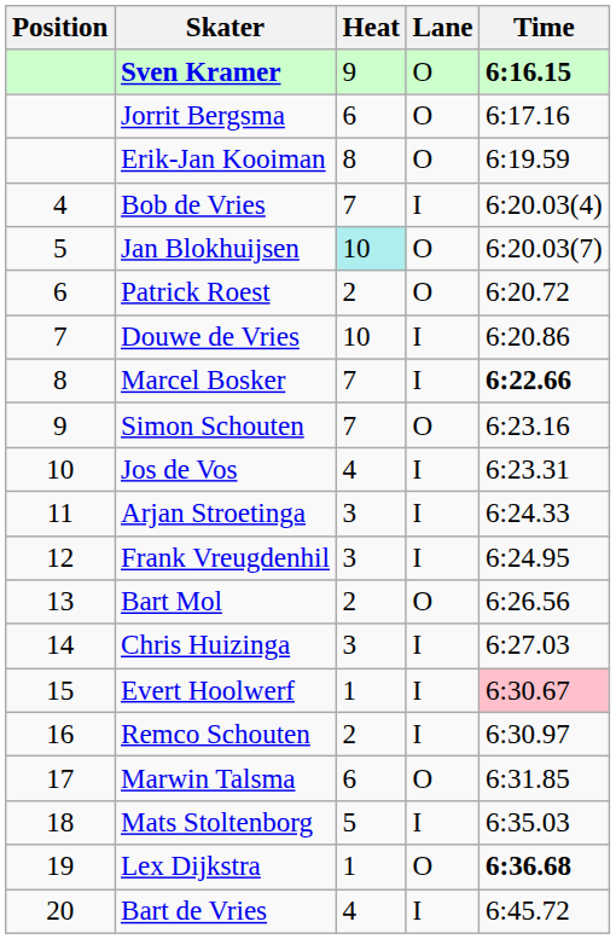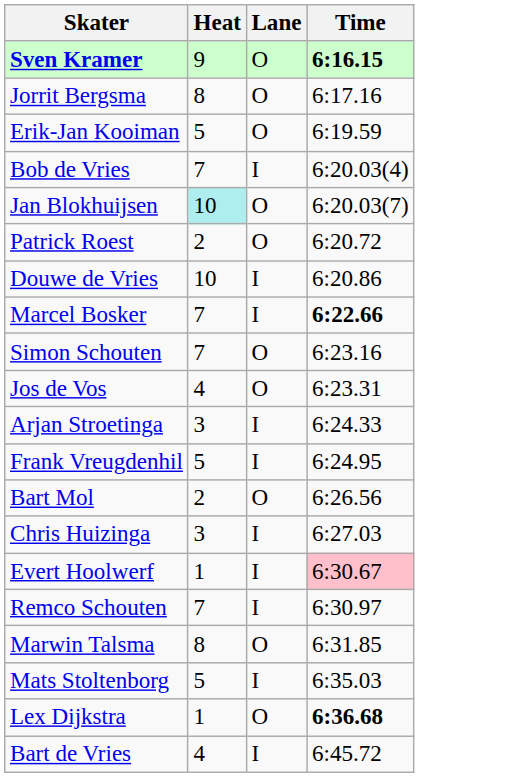 <table class="wikitable">
 <tr>
-<th>Position</th>
 <th>Skater</th>
 <th>Heat</th>
 <th>Lane</th>
 <th>Time</th>
 </tr>
 <tr bgcolor=ccffcc>
-<td align="center"></td>
 <td><strong><a href='#'>Sven Kramer</a></strong></td>
 <td>9</td>
 <td>O</td>
 <td><strong>6:16.15</strong></td>
 </tr>
 <tr>
-<td align="center"></td>
 <td><a href='#'>Jorrit Bergsma</a></td>
-<td>6</td>
+<td>8</td>
 <td>O</td>
 <td>6:17.16</td>
 </tr>
 <tr>
-<td align="center"></td>
 <td><a href='#'>Erik-Jan Kooiman</a></td>
-<td>8</td>
+<td>5</td>
 <td>O</td>
 <td>6:19.59</td>
 </tr>
 <tr>
-<td align="center">4</td>
 <td><a href='#'>Bob de Vries</a></td>
 <td>7</td>
 <td>I</td>
 <td>6:20.03(4)</td>
 </tr>
 <tr>
-<td align="center">5</td>
 <td><a href='#'>Jan Blokhuijsen</a></td>
 <td style="background: paleturquoise;">10</td>
 <td>O</td>
 <td>6:20.03(7)</td>
 </tr>
 <tr>
-<td align="center">6</td>
 <td><a href='#'>Patrick Roest</a></td>
 <td>2</td>
 <td>O</td>
 <td>6:20.72</td>
 </tr>
 <tr>
-<td align="center">7</td>
 <td><a href='#'>Douwe de Vries</a></td>
 <td>10</td>
 <td>I</td>
 <td>6:20.86</td>
 </tr>
 <tr>
-<td align="center">8</td>
 <td><a href='#'>Marcel Bosker</a></td>
 <td>7</td>
 <td>I</td>
 <td><strong>6:22.66</strong></td>
 </tr>
 <tr>
-<td align="center">9</td>
 <td><a href='#'>Simon Schouten</a></td>
 <td>7</td>
 <td>O</td>
 <td>6:23.16</td>
 </tr>
 <tr>
-<td align="center">10</td>
 <td><a href='#'>Jos de Vos</a></td>
 <td>4</td>
-<td>I</td>
+<td>O</td>
 <td>6:23.31</td>
 </tr>
 <tr>
-<td align="center">11</td>
 <td><a href='#'>Arjan Stroetinga</a></td>
 <td>3</td>
 <td>I</td>
 <td>6:24.33</td>
 </tr>
 <tr>
-<td align="center">12</td>
 <td><a href='#'>Frank Vreugdenhil</a></td>
-<td>3</td>
+<td>5</td>
 <td>I</td>
 <td>6:24.95</td>
 </tr>
 <tr>
-<td align="center">13</td>
 <td><a href='#'>Bart Mol</a></td>
 <td>2</td>
 <td>O</td>
 <td>6:26.56</td>
 </tr>
 <tr>
-<td align="center">14</td>
 <td><a href='#'>Chris Huizinga</a></td>
 <td>3</td>
 <td>I</td>
 <td>6:27.03</td>
 </tr>
 <tr>
-<td align="center">15</td>
 <td><a href='#'>Evert Hoolwerf</a></td>
 <td>1</td>
 <td>I</td>
 <td style="background: pink;">6:30.67</td>
 </tr>
 <tr>
-<td align="center">16</td>
 <td><a href='#'>Remco Schouten</a></td>
-<td>2</td>
+<td>7</td>
 <td>I</td>
 <td>6:30.97</td>
 </tr>
 <tr>
-<td align="center">17</td>
 <td><a href='#'>Marwin Talsma</a></td>
-<td>6</td>
+<td>8</td>
 <td>O</td>
 <td>6:31.85</td>
 </tr>
 <tr>
-<td align="center">18</td>
 <td><a href='#'>Mats Stoltenborg</a></td>
 <td>5</td>
 <td>I</td>
 <td>6:35.03</td>
 </tr>
 <tr>
-<td align="center">19</td>
 <td><a href='#'>Lex Dijkstra</a></td>
 <td>1</td>
 <td>O</td>
 <td><strong>6:36.68</strong></td>
 </tr>
 <tr>
-<td align="center">20</td>
 <td><a href='#'>Bart de Vries</a></td>
 <td>4</td>
 <td>I</td>
 <td>6:45.72</td>
 </tr>
 </table>
